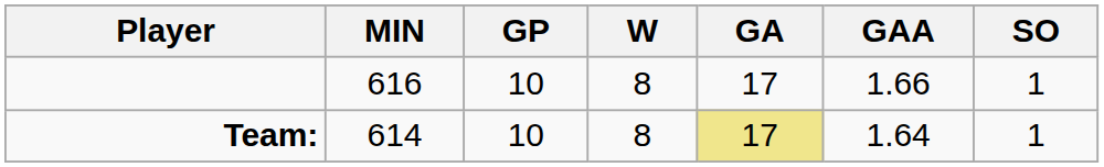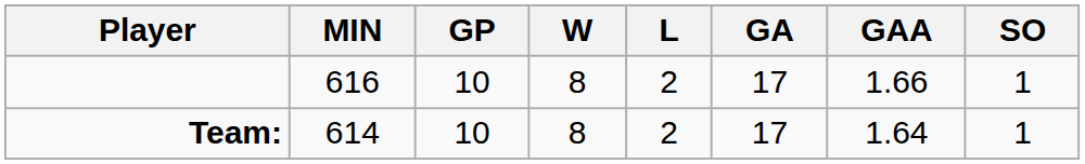 <table class="wikitable sortable" width="60%">
 <tr>
 <th bgcolor="#DDDDFF" width="10%">Player</th>
 <th width="3%" bgcolor="#DDDDFF" title="Minutes played">MIN</th>
 <th width="3%" bgcolor="#DDDDFF" title="Games played in">GP</th>
 <th width="3%" bgcolor="#DDDDFF" title="Games played in">W</th>
+<th width="3%" bgcolor="#DDDDFF"title="Games played in">L</th>
 <th width="3%" bgcolor="#DDDDFF" title="Goals against">GA</th>
 <th width="3%" bgcolor="#DDDDFF" title="Goals against average">GAA</th>
 <th width="3%" bgcolor="#DDDDFF" title="Shut-outs">SO</th>
 </tr>
 <tr align="center">
 <td align="right"></td>
 <td>616</td>
 <td>10</td>
 <td>8</td>
+<td>2</td>
 <td>17</td>
 <td>1.66</td>
 <td>1</td>
 </tr>
 <tr align="center">
 <td align="right"><strong>Team:</strong></td>
 <td>614</td>
 <td>10</td>
 <td>8</td>
-<td style="background: khaki;">17</td>
+<td>2</td>
+<td>17</td>
 <td>1.64</td>
 <td>1</td>
 </tr>
 </table>
